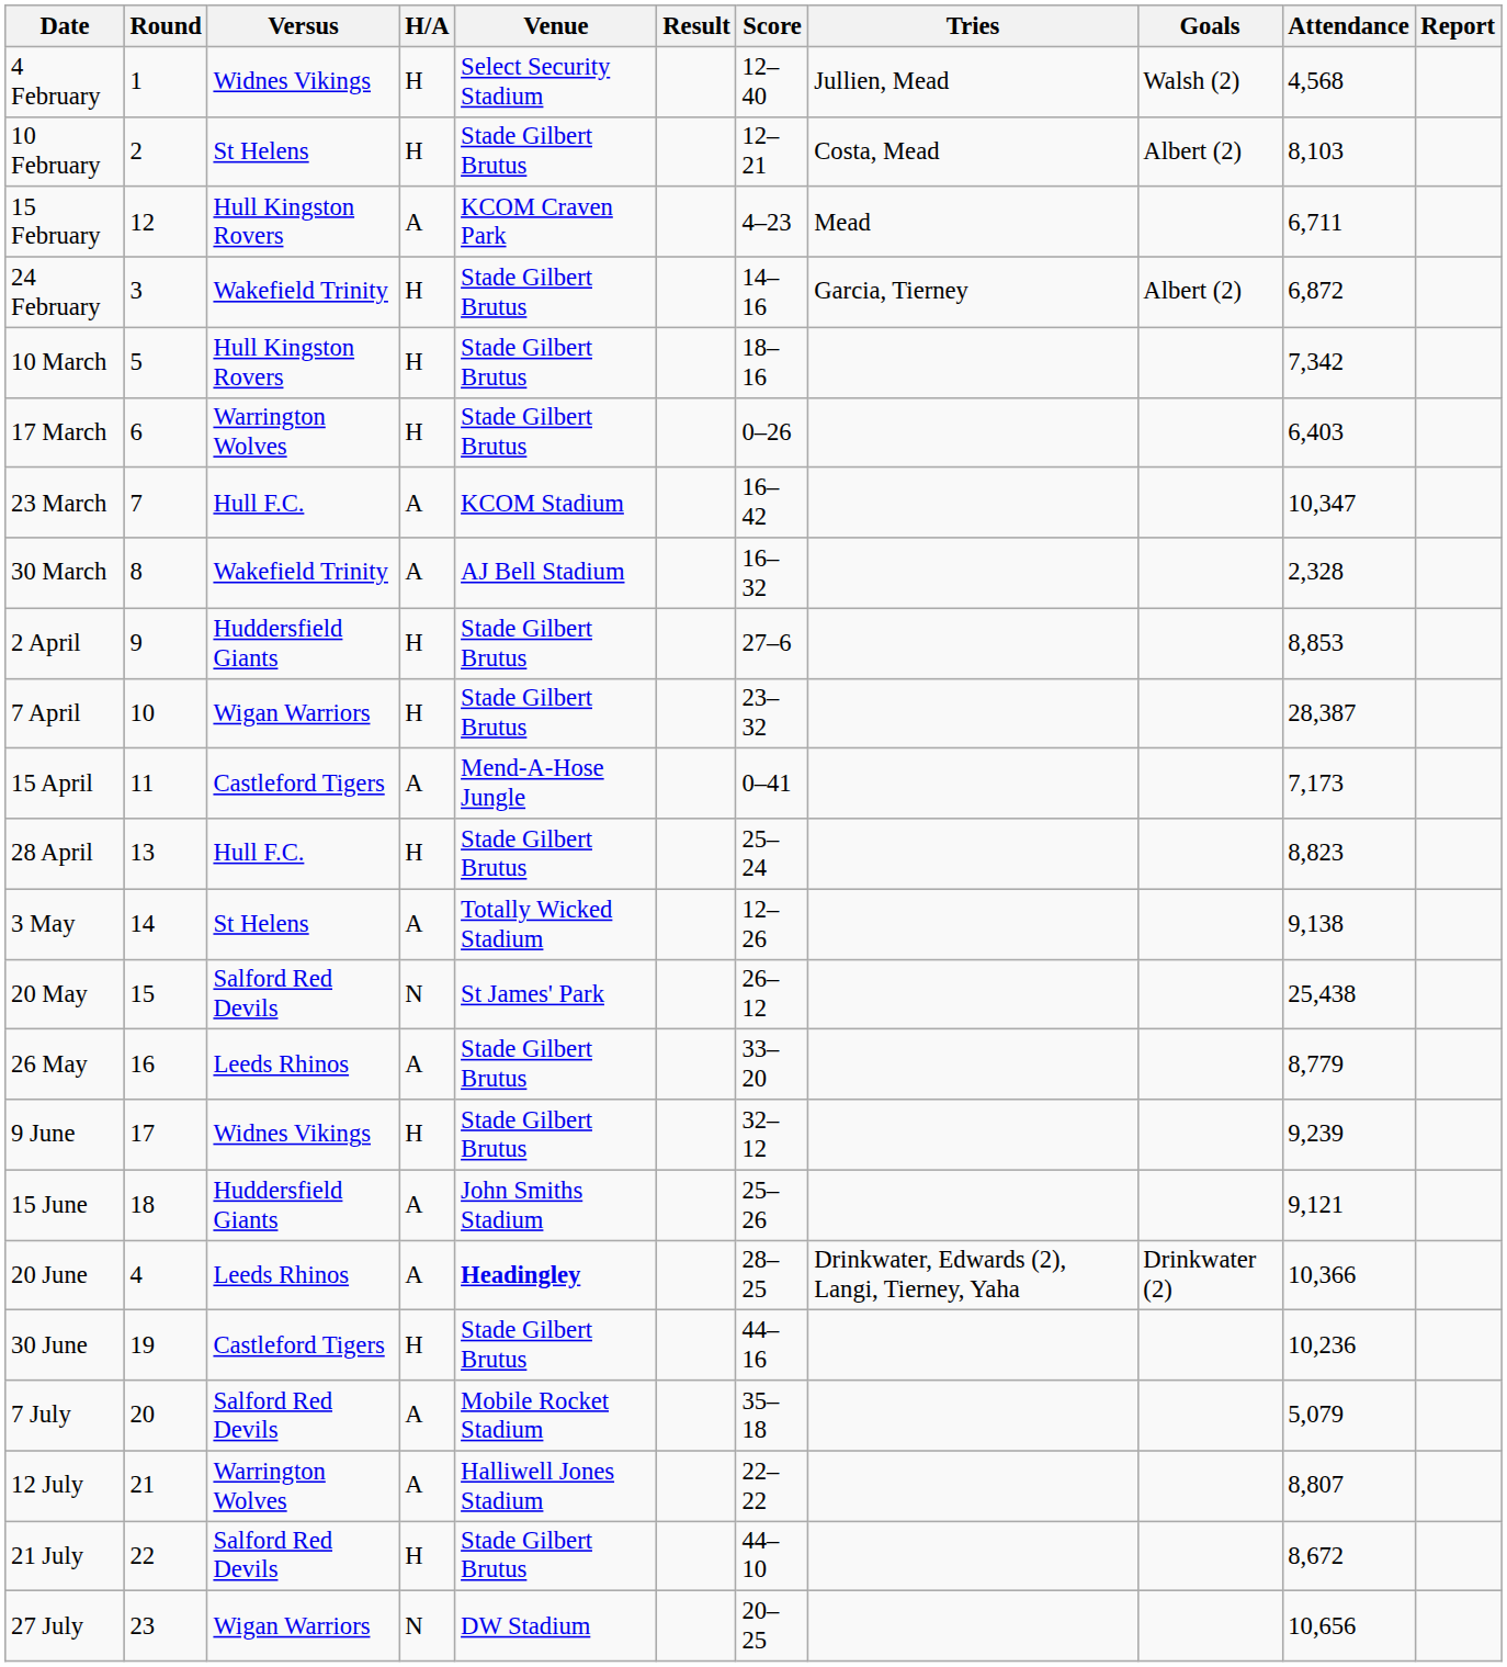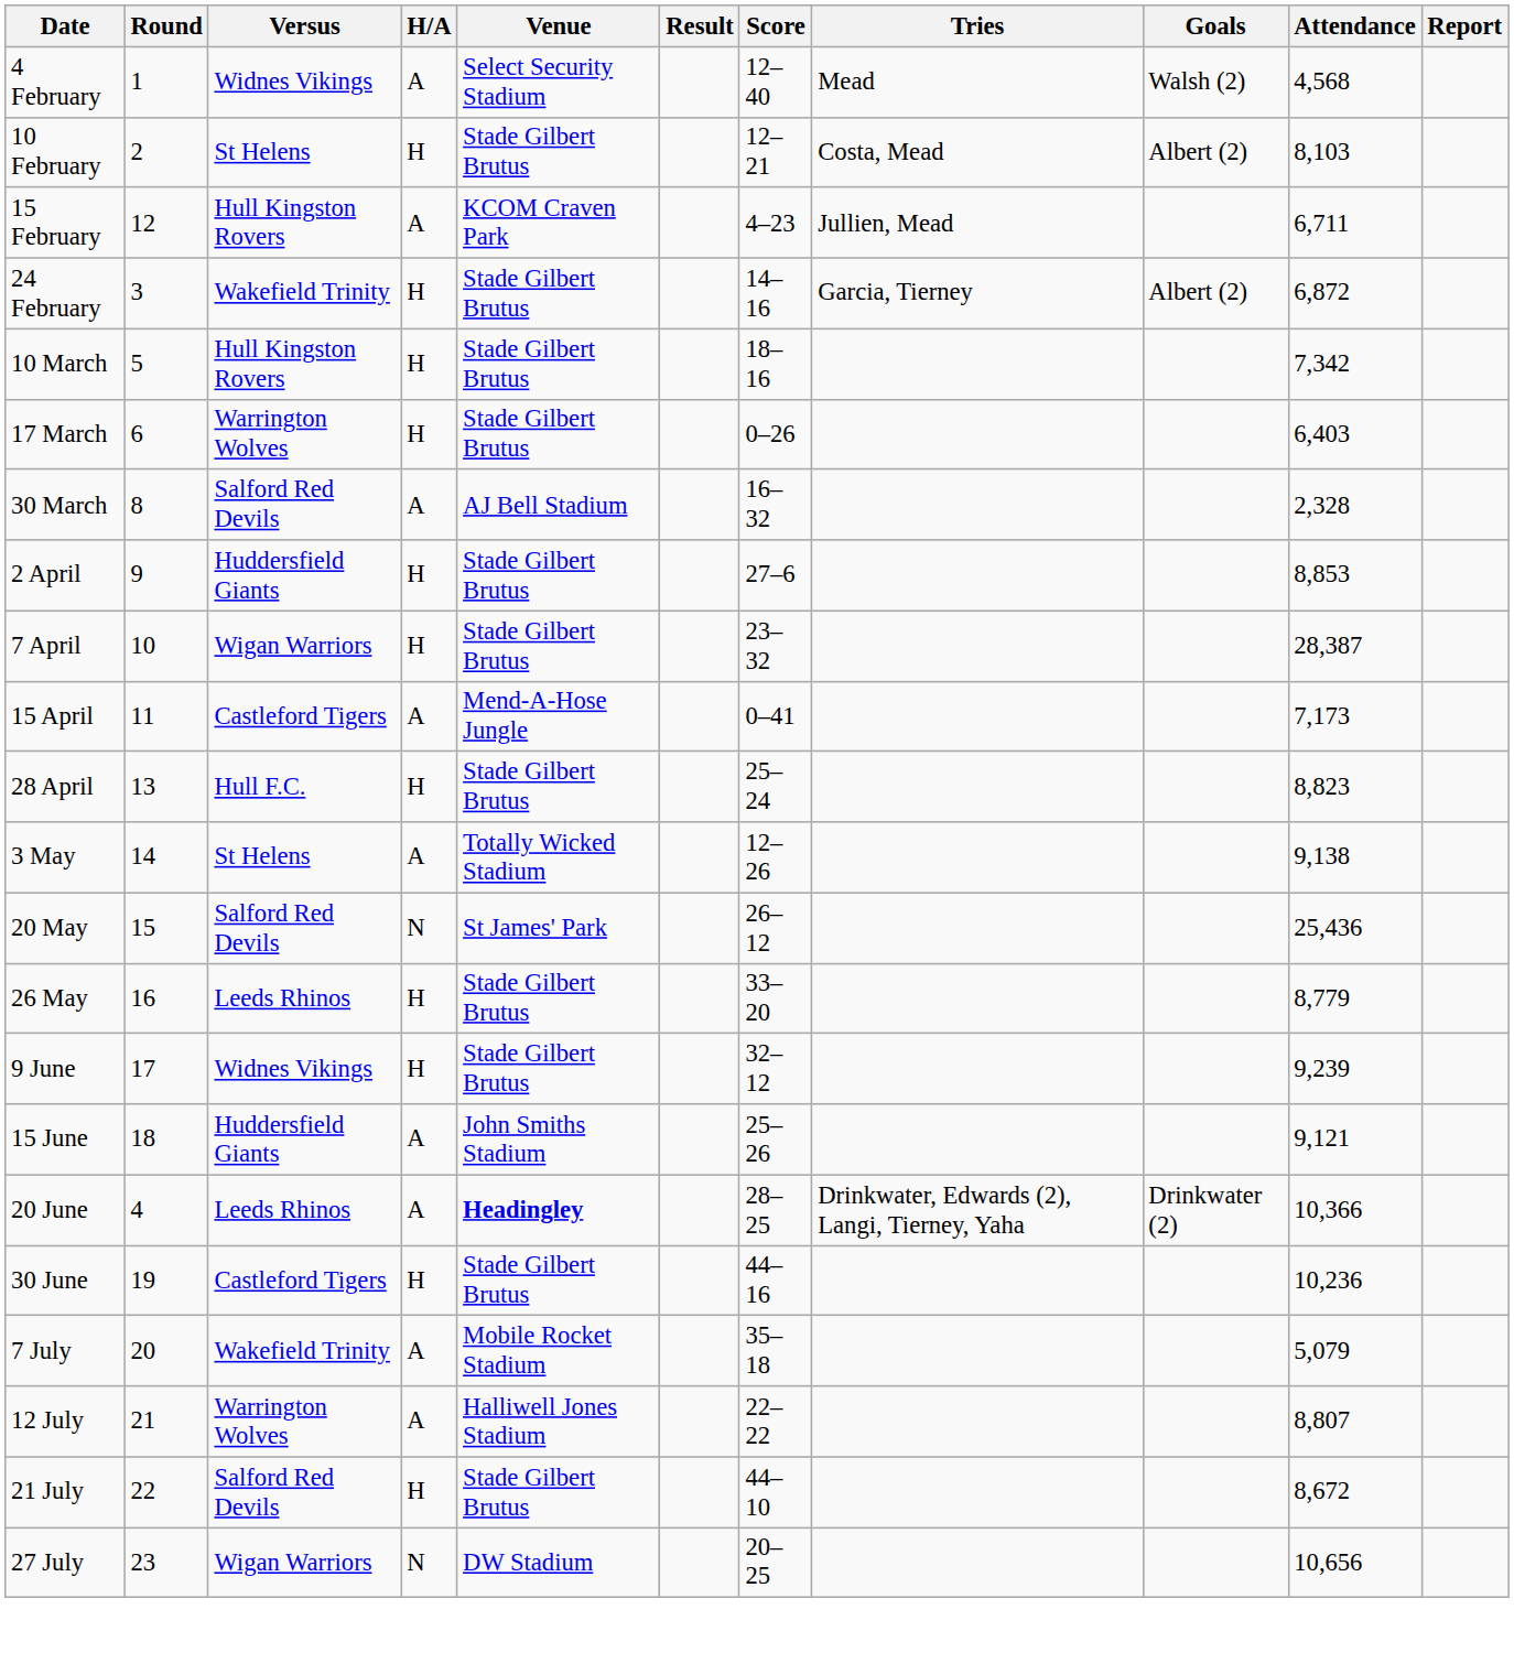 <table class="wikitable defaultleft col2center col4center col7center col10right" style="font-size:90%;">
 <tr>
 <th>Date</th>
 <th>Round</th>
 <th>Versus</th>
 <th>H/A</th>
 <th>Venue</th>
 <th>Result</th>
 <th>Score</th>
 <th>Tries</th>
 <th>Goals</th>
 <th>Attendance</th>
 <th>Report</th>
 </tr>
 <tr>
 <td>4 February</td>
 <td>1</td>
 <td> <a href='#'>Widnes Vikings</a></td>
-<td>H</td>
+<td>A</td>
 <td><a href='#'>Select Security Stadium</a></td>
 <td></td>
 <td>12–40</td>
-<td>Jullien, Mead</td>
+<td>Mead</td>
 <td>Walsh (2)</td>
 <td>4,568</td>
 <td></td>
 </tr>
 <tr>
 <td>10 February</td>
 <td>2</td>
 <td> <a href='#'>St Helens</a></td>
 <td>H</td>
 <td><a href='#'>Stade Gilbert Brutus</a></td>
 <td></td>
 <td>12–21</td>
 <td>Costa, Mead</td>
 <td>Albert (2)</td>
 <td>8,103</td>
 <td></td>
 </tr>
 <tr>
 <td>15 February</td>
 <td>12</td>
 <td> <a href='#'>Hull Kingston Rovers</a></td>
 <td>A</td>
 <td><a href='#'>KCOM Craven Park</a></td>
 <td></td>
 <td>4–23</td>
-<td>Mead</td>
+<td>Jullien, Mead</td>
 <td></td>
 <td>6,711</td>
 <td></td>
 </tr>
 <tr>
 <td>24 February</td>
 <td>3</td>
 <td> <a href='#'>Wakefield Trinity</a></td>
 <td>H</td>
 <td><a href='#'>Stade Gilbert Brutus</a></td>
 <td></td>
 <td>14–16</td>
 <td>Garcia, Tierney</td>
 <td>Albert (2)</td>
 <td>6,872</td>
 <td></td>
 </tr>
 <tr>
 <td>10 March</td>
 <td>5</td>
 <td> <a href='#'>Hull Kingston Rovers</a></td>
 <td>H</td>
 <td><a href='#'>Stade Gilbert Brutus</a></td>
 <td></td>
 <td>18–16</td>
 <td></td>
 <td></td>
 <td>7,342</td>
 <td></td>
 </tr>
 <tr>
 <td>17 March</td>
 <td>6</td>
 <td> <a href='#'>Warrington Wolves</a></td>
 <td>H</td>
 <td><a href='#'>Stade Gilbert Brutus</a></td>
 <td></td>
 <td>0–26</td>
 <td></td>
 <td></td>
 <td>6,403</td>
 <td></td>
 </tr>
 <tr>
-<td>23 March</td>
-<td>7</td>
-<td> <a href='#'>Hull F.C.</a></td>
-<td>A</td>
-<td><a href='#'>KCOM Stadium</a></td>
-<td></td>
-<td>16–42</td>
-<td></td>
-<td></td>
-<td>10,347</td>
-<td></td>
-</tr>
-<tr>
 <td>30 March</td>
 <td>8</td>
-<td> <a href='#'>Wakefield Trinity</a></td>
+<td> <a href='#'>Salford Red Devils</a></td>
 <td>A</td>
 <td><a href='#'>AJ Bell Stadium</a></td>
 <td></td>
 <td>16–32</td>
 <td></td>
 <td></td>
 <td>2,328</td>
 <td></td>
 </tr>
 <tr>
 <td>2 April</td>
 <td>9</td>
 <td> <a href='#'>Huddersfield Giants</a></td>
 <td>H</td>
 <td><a href='#'>Stade Gilbert Brutus</a></td>
 <td></td>
 <td>27–6</td>
 <td></td>
 <td></td>
 <td>8,853</td>
 <td></td>
 </tr>
 <tr>
 <td>7 April</td>
 <td>10</td>
 <td> <a href='#'>Wigan Warriors</a></td>
 <td>H</td>
 <td><a href='#'>Stade Gilbert Brutus</a></td>
 <td></td>
 <td>23–32</td>
 <td></td>
 <td></td>
 <td>28,387</td>
 <td></td>
 </tr>
 <tr>
 <td>15 April</td>
 <td>11</td>
 <td> <a href='#'>Castleford Tigers</a></td>
 <td>A</td>
 <td><a href='#'>Mend-A-Hose Jungle</a></td>
 <td></td>
 <td>0–41</td>
 <td></td>
 <td></td>
 <td>7,173</td>
 <td></td>
 </tr>
 <tr>
 <td>28 April</td>
 <td>13</td>
 <td> <a href='#'>Hull F.C.</a></td>
 <td>H</td>
 <td><a href='#'>Stade Gilbert Brutus</a></td>
 <td></td>
 <td>25–24</td>
 <td></td>
 <td></td>
 <td>8,823</td>
 <td></td>
 </tr>
 <tr>
 <td>3 May</td>
 <td>14</td>
 <td> <a href='#'>St Helens</a></td>
 <td>A</td>
 <td><a href='#'>Totally Wicked Stadium</a></td>
 <td></td>
 <td>12–26</td>
 <td></td>
 <td></td>
 <td>9,138</td>
 <td></td>
 </tr>
 <tr>
 <td>20 May</td>
 <td>15</td>
 <td> <a href='#'>Salford Red Devils</a></td>
 <td>N</td>
 <td><a href='#'>St James' Park</a></td>
 <td></td>
 <td>26–12</td>
 <td></td>
 <td></td>
-<td>25,438</td>
+<td>25,436</td>
 <td></td>
 </tr>
 <tr>
 <td>26 May</td>
 <td>16</td>
 <td> <a href='#'>Leeds Rhinos</a></td>
-<td>A</td>
+<td>H</td>
 <td><a href='#'>Stade Gilbert Brutus</a></td>
 <td></td>
 <td>33–20</td>
 <td></td>
 <td></td>
 <td>8,779</td>
 <td></td>
 </tr>
 <tr>
 <td>9 June</td>
 <td>17</td>
 <td> <a href='#'>Widnes Vikings</a></td>
 <td>H</td>
 <td><a href='#'>Stade Gilbert Brutus</a></td>
 <td></td>
 <td>32–12</td>
 <td></td>
 <td></td>
 <td>9,239</td>
 <td></td>
 </tr>
 <tr>
 <td>15 June</td>
 <td>18</td>
 <td> <a href='#'>Huddersfield Giants</a></td>
 <td>A</td>
 <td><a href='#'>John Smiths Stadium</a></td>
 <td></td>
 <td>25–26</td>
 <td></td>
 <td></td>
 <td>9,121</td>
 <td></td>
 </tr>
 <tr>
 <td>20 June</td>
 <td>4</td>
 <td> <a href='#'>Leeds Rhinos</a></td>
 <td>A</td>
 <td><strong><a href='#'>Headingley</a></strong></td>
 <td></td>
 <td>28–25</td>
 <td>Drinkwater, Edwards (2), Langi, Tierney, Yaha</td>
 <td>Drinkwater (2)</td>
 <td>10,366</td>
 <td></td>
 </tr>
 <tr>
 <td>30 June</td>
 <td>19</td>
 <td> <a href='#'>Castleford Tigers</a></td>
 <td>H</td>
 <td><a href='#'>Stade Gilbert Brutus</a></td>
 <td></td>
 <td>44–16</td>
 <td></td>
 <td></td>
 <td>10,236</td>
 <td></td>
 </tr>
 <tr>
 <td>7 July</td>
 <td>20</td>
-<td> <a href='#'>Salford Red Devils</a></td>
+<td> <a href='#'>Wakefield Trinity</a></td>
 <td>A</td>
 <td><a href='#'>Mobile Rocket Stadium</a></td>
 <td></td>
 <td>35–18</td>
 <td></td>
 <td></td>
 <td>5,079</td>
 <td></td>
 </tr>
 <tr>
 <td>12 July</td>
 <td>21</td>
 <td> <a href='#'>Warrington Wolves</a></td>
 <td>A</td>
 <td><a href='#'>Halliwell Jones Stadium</a></td>
 <td></td>
 <td>22–22</td>
 <td></td>
 <td></td>
 <td>8,807</td>
 <td></td>
 </tr>
 <tr>
 <td>21 July</td>
 <td>22</td>
 <td> <a href='#'>Salford Red Devils</a></td>
 <td>H</td>
 <td><a href='#'>Stade Gilbert Brutus</a></td>
 <td></td>
 <td>44–10</td>
 <td></td>
 <td></td>
 <td>8,672</td>
 <td></td>
 </tr>
 <tr>
 <td>27 July</td>
 <td>23</td>
 <td> <a href='#'>Wigan Warriors</a></td>
 <td>N</td>
 <td><a href='#'>DW Stadium</a></td>
 <td></td>
 <td>20–25</td>
 <td></td>
 <td></td>
 <td>10,656</td>
 <td></td>
 </tr>
 </table>
